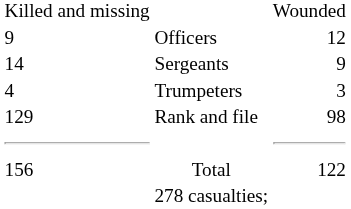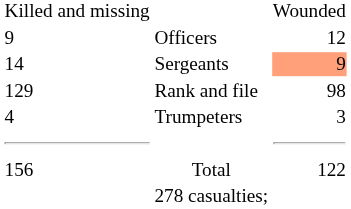 <table>
 <tr>
 <td>Killed and missing</td>
 <td></td>
 <td align="right">Wounded</td>
 </tr>
 <tr>
 <td>9</td>
 <td>Officers</td>
 <td align="right">12</td>
 </tr>
 <tr>
 <td>14</td>
 <td>Sergeants </td>
-<td align="right">9</td>
+<td align="right" style="background: lightsalmon;">9</td>
+</tr>
+<tr>
+<td>129</td>
+<td>Rank and file</td>
+<td align="right">98</td>
 </tr>
 <tr>
 <td>4</td>
 <td>Trumpeters</td>
 <td align="right">3</td>
-</tr>
-<tr>
-<td>129</td>
-<td>Rank and file</td>
-<td align="right">98</td>
 </tr>
 <tr>
 <td><hr></td>
 <td></td>
 <td align="right"><hr></td>
 </tr>
 <tr>
 <td>156</td>
 <td style="text-align:center;">Total</td>
 <td align="right">122</td>
 </tr>
 <tr>
 <td></td>
 <td style="text-align:center;">278 casualties;</td>
 <td></td>
 </tr>
 </table>
